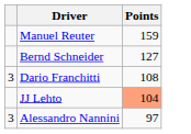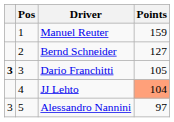 <table class="wikitable" style="font-size: 95%;">
 <tr>
 <th></th>
+<th>Pos</th>
 <th>Driver</th>
 <th>Points</th>
 </tr>
 <tr>
 <td align="left"></td>
+<td>1</td>
 <td> <a href='#'>Manuel Reuter</a></td>
 <td align="right">159</td>
 </tr>
 <tr>
 <td align="left"></td>
+<td>2</td>
 <td> <a href='#'>Bernd Schneider</a></td>
 <td align="right">127</td>
 </tr>
 <tr>
-<td align="left"> 3</td>
+<td align="left"><strong> 3</strong></td>
+<td>3</td>
 <td> <a href='#'>Dario Franchitti</a></td>
-<td align="right">108</td>
+<td align="right">105</td>
 </tr>
 <tr>
 <td align="left"></td>
+<td>4</td>
 <td> <a href='#'>JJ Lehto</a></td>
 <td align="right" style="background: lightsalmon;">104</td>
 </tr>
 <tr>
 <td align="left"> 3</td>
+<td>5</td>
 <td> <a href='#'>Alessandro Nannini</a></td>
 <td align="right">97</td>
 </tr>
 </table>
